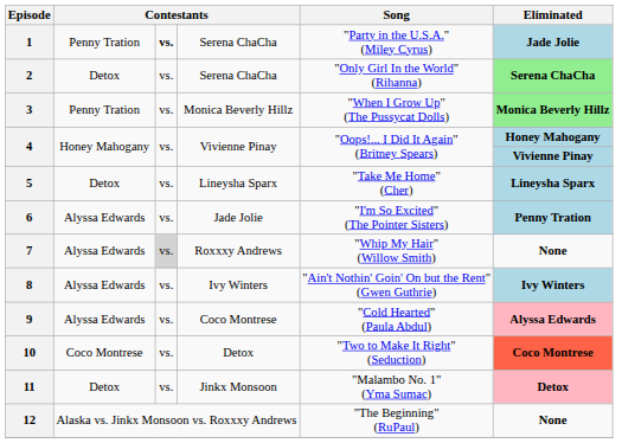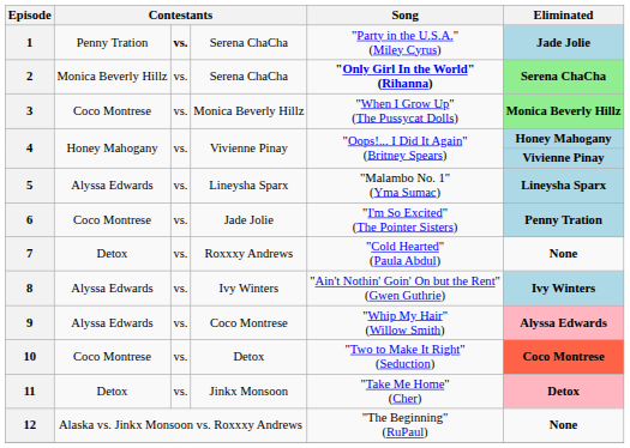 <table class="wikitable" style="text-align:center">
 <tr>
 <th scope="col">Episode</th>
 <th scope="col" colspan="3">Contestants</th>
 <th scope="col">Song</th>
 <th scope="col">Eliminated</th>
 </tr>
 <tr>
 <th scope="row">1</th>
 <td>Penny Tration</td>
 <td><strong>vs.</strong></td>
 <td>Serena ChaCha</td>
 <td>"<a href='#'>Party in the U.S.A.</a>"<br>(<a href='#'>Miley Cyrus</a>)</td>
 <td bgcolor="lightblue"><strong>Jade Jolie</strong></td>
 </tr>
 <tr>
 <th scope="row">2</th>
-<td>Detox</td>
+<td nowrap>Monica Beverly Hillz</td>
 <td>vs.</td>
 <td>Serena ChaCha</td>
-<td>"<a href='#'>Only Girl In the World</a>"<br>(<a href='#'>Rihanna</a>)</td>
+<td><strong>"<a href='#'>Only Girl In the World</a>"<br>(<a href='#'>Rihanna</a>)</strong></td>
 <td bgcolor="lightgreen"><strong>Serena ChaCha</strong></td>
 </tr>
 <tr>
 <th scope="row">3</th>
-<td>Penny Tration</td>
+<td>Coco Montrese</td>
 <td>vs.</td>
 <td nowrap>Monica Beverly Hillz</td>
 <td>"<a href='#'>When I Grow Up</a>"<br>(<a href='#'>The Pussycat Dolls</a>)</td>
 <td bgcolor="lightgreen" nowrap><strong>Monica Beverly Hillz</strong></td>
 </tr>
 <tr>
 <th scope="row" rowspan="2">4</th>
 <td rowspan="2">Honey Mahogany</td>
 <td rowspan="2">vs.</td>
 <td rowspan="2">Vivienne Pinay</td>
 <td rowspan="2">"<a href='#'>Oops!... I Did It Again</a>"<br>(<a href='#'>Britney Spears</a>)</td>
 <td bgcolor="lightblue"><strong>Honey Mahogany</strong></td>
 </tr>
 <tr>
 <td bgcolor="lightblue"><strong>Vivienne Pinay</strong></td>
 </tr>
 <tr>
 <th scope="row">5</th>
-<td>Detox</td>
+<td>Alyssa Edwards</td>
 <td>vs.</td>
 <td>Lineysha Sparx</td>
-<td>"<a href='#'>Take Me Home</a>"<br>(<a href='#'>Cher</a>)</td>
+<td>"Malambo No. 1"<br>(<a href='#'>Yma Sumac</a>)</td>
 <td bgcolor="lightblue"><strong>Lineysha Sparx</strong></td>
 </tr>
 <tr>
 <th scope="row">6</th>
-<td>Alyssa Edwards</td>
+<td>Coco Montrese</td>
 <td>vs.</td>
 <td>Jade Jolie</td>
 <td>"<a href='#'>I'm So Excited</a>"<br>(<a href='#'>The Pointer Sisters</a>)</td>
 <td bgcolor="lightblue"><strong>Penny Tration</strong></td>
 </tr>
 <tr>
 <th scope="row">7</th>
-<td>Alyssa Edwards</td>
-<td style="background: lightgrey;">vs.</td>
+<td>Detox</td>
+<td>vs.</td>
 <td>Roxxxy Andrews</td>
-<td>"<a href='#'>Whip My Hair</a>"<br>(<a href='#'>Willow Smith</a>)</td>
+<td>"<a href='#'>Cold Hearted</a>"<br>(<a href='#'>Paula Abdul</a>)</td>
 <td><strong>None</strong></td>
 </tr>
 <tr>
 <th scope="row">8</th>
 <td>Alyssa Edwards</td>
 <td>vs.</td>
 <td>Ivy Winters</td>
 <td nowrap>"<a href='#'>Ain't Nothin' Goin' On but the Rent</a>"<br>(<a href='#'>Gwen Guthrie</a>)</td>
 <td bgcolor="lightblue"><strong>Ivy Winters</strong></td>
 </tr>
 <tr>
 <th scope="row">9</th>
 <td>Alyssa Edwards</td>
 <td>vs.</td>
 <td>Coco Montrese</td>
-<td>"<a href='#'>Cold Hearted</a>"<br>(<a href='#'>Paula Abdul</a>)</td>
+<td>"<a href='#'>Whip My Hair</a>"<br>(<a href='#'>Willow Smith</a>)</td>
 <td bgcolor="lightpink"><strong>Alyssa Edwards</strong></td>
 </tr>
 <tr>
 <th scope="row">10</th>
 <td>Coco Montrese</td>
 <td>vs.</td>
 <td>Detox</td>
 <td>"<a href='#'>Two to Make It Right</a>"<br>(<a href='#'>Seduction</a>)</td>
 <td bgcolor="tomato"><strong>Coco Montrese</strong></td>
 </tr>
 <tr>
 <th scope="row">11</th>
 <td>Detox</td>
 <td>vs.</td>
 <td>Jinkx Monsoon</td>
-<td>"Malambo No. 1"<br>(<a href='#'>Yma Sumac</a>)</td>
+<td>"<a href='#'>Take Me Home</a>"<br>(<a href='#'>Cher</a>)</td>
 <td bgcolor="lightpink"><strong>Detox</strong></td>
 </tr>
 <tr>
 <th scope="row">12</th>
 <td colspan="3">Alaska vs. Jinkx Monsoon vs. Roxxxy Andrews</td>
 <td>"The Beginning"<br>(<a href='#'>RuPaul</a>)</td>
 <td><strong>None</strong></td>
 </tr>
 <tr>
 </tr>
 </table>
